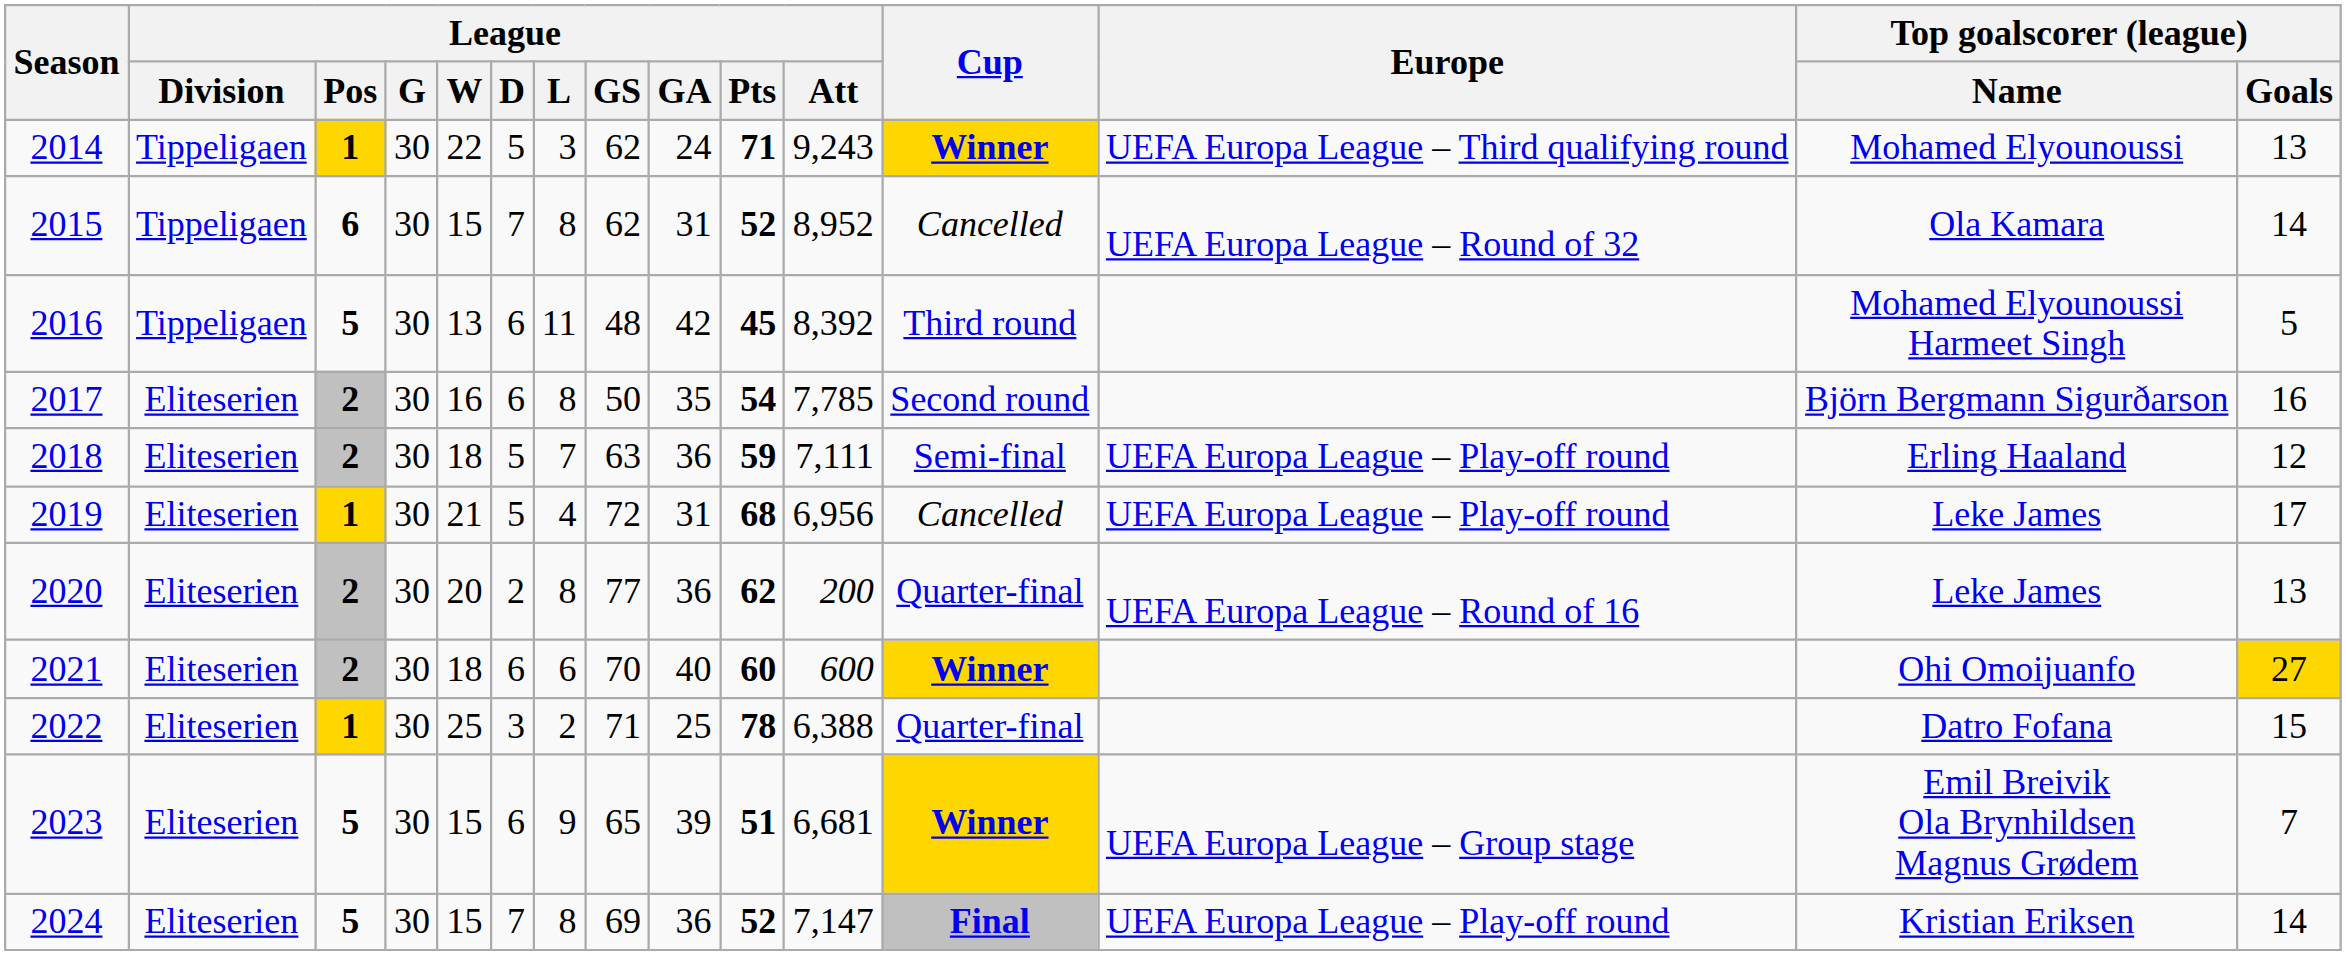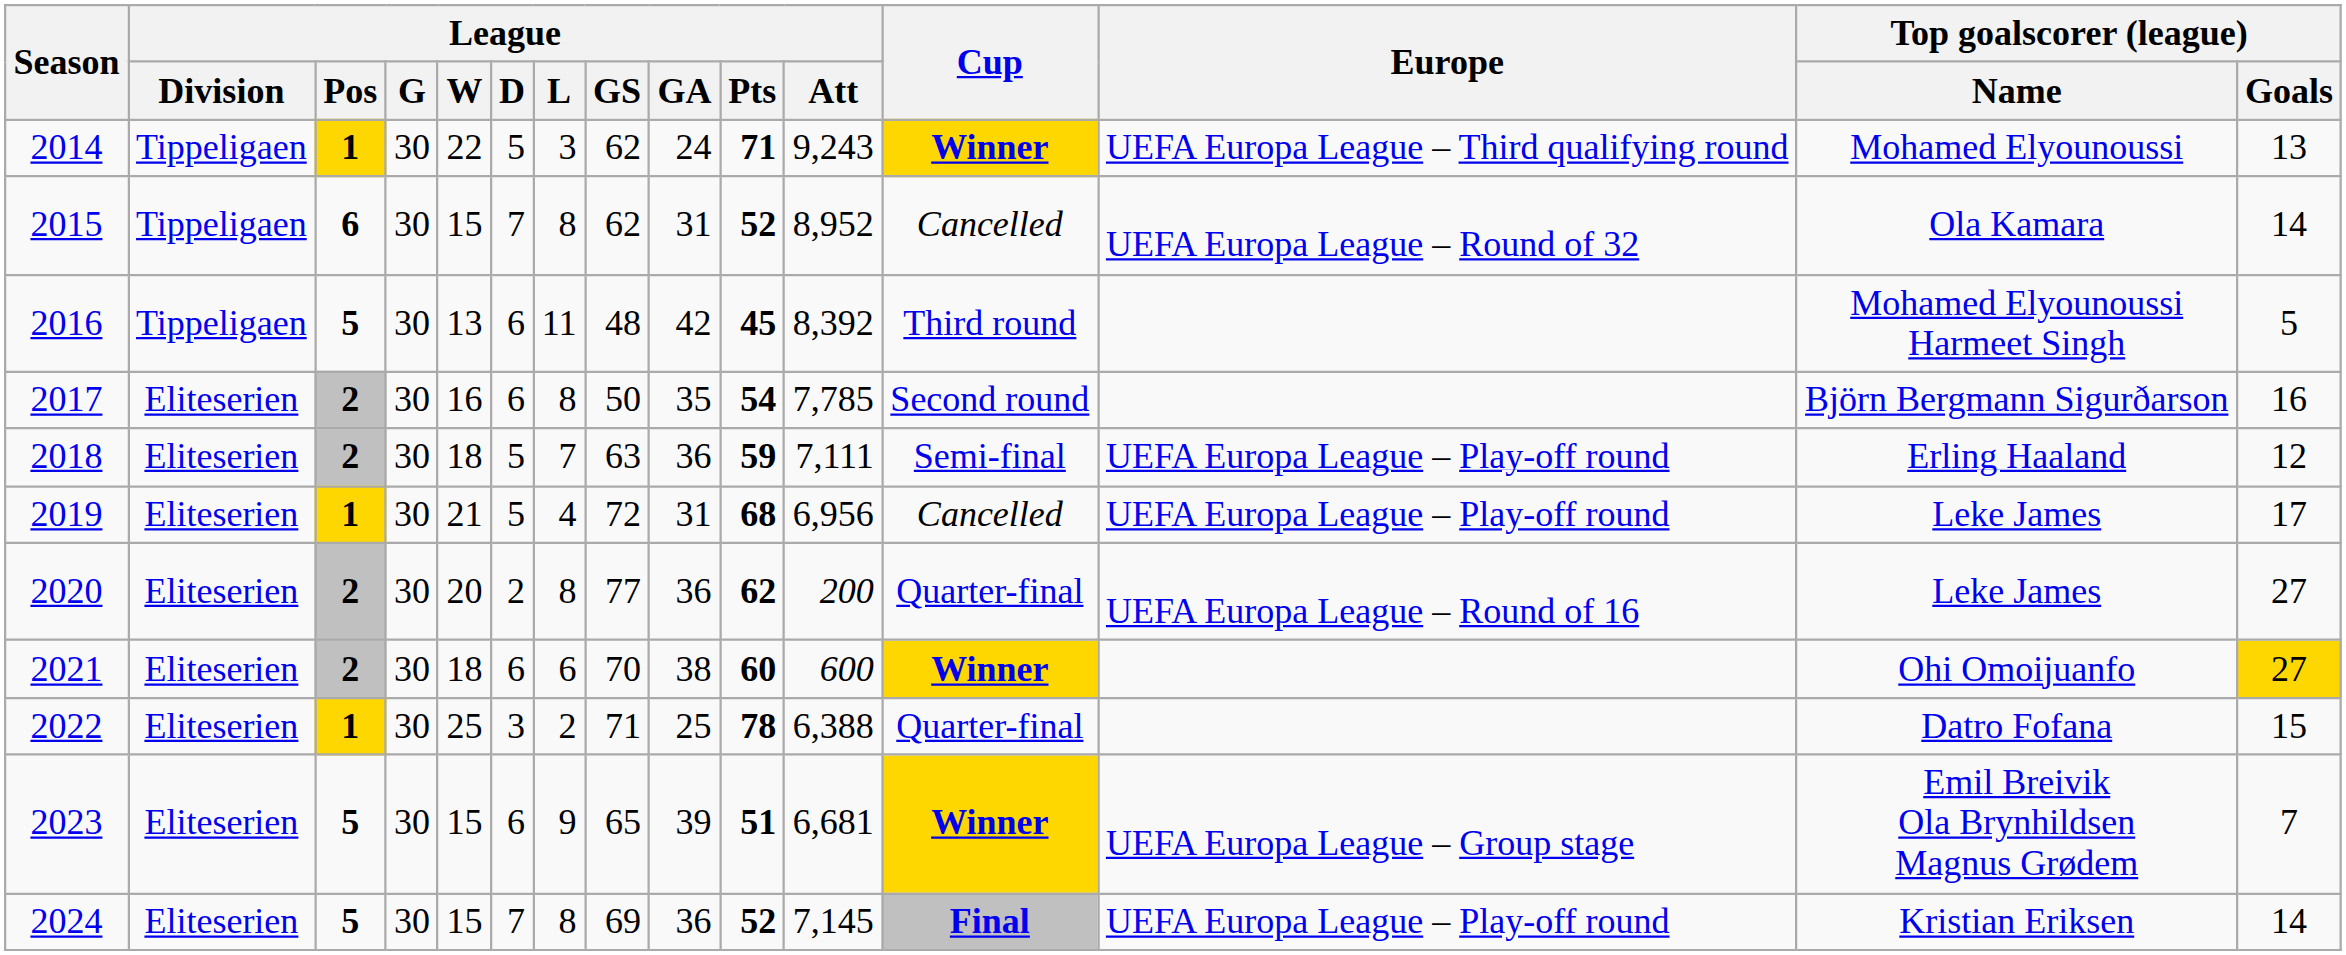 <table class="wikitable" style="text-align: center">
 <tr>
 <th rowspan="2">Season</th>
 <th colspan="10">League</th>
 <th rowspan="2"><a href='#'>Cup</a></th>
 <th rowspan="2">Europe</th>
 <th colspan="2">Top goalscorer (league)</th>
 </tr>
 <tr>
 <th>Division</th>
 <th>Pos</th>
 <th>G</th>
 <th>W</th>
 <th>D</th>
 <th>L</th>
 <th>GS</th>
 <th>GA</th>
 <th>Pts</th>
 <th>Att</th>
 <th>Name</th>
 <th>Goals</th>
 </tr>
 <tr>
 <td><a href='#'>2014</a></td>
 <td><a href='#'>Tippeligaen</a></td>
 <td bgcolor=gold><strong>1</strong></td>
 <td align=right>30</td>
 <td align=right>22</td>
 <td align=right>5</td>
 <td align=right>3</td>
 <td align=right>62</td>
 <td align=right>24</td>
 <td align=right><strong>71</strong></td>
 <td align=right>9,243</td>
 <td bgcolor=gold><strong><a href='#'>Winner</a></strong></td>
 <td align="left"><a href='#'>UEFA Europa League</a> – <a href='#'>Third qualifying round</a></td>
 <td><a href='#'>Mohamed Elyounoussi</a></td>
 <td>13</td>
 </tr>
 <tr>
 <td><a href='#'>2015</a></td>
 <td><a href='#'>Tippeligaen</a></td>
 <td><strong>6</strong></td>
 <td align=right>30</td>
 <td align=right>15</td>
 <td align=right>7</td>
 <td align=right>8</td>
 <td align=right>62</td>
 <td align=right>31</td>
 <td align=right><strong>52</strong></td>
 <td align=right>8,952</td>
 <td><em>Cancelled</em></td>
 <td align="left"> <br><a href='#'>UEFA Europa League</a> – <a href='#'>Round of 32</a></td>
 <td><a href='#'>Ola Kamara</a></td>
 <td>14</td>
 </tr>
 <tr>
 <td><a href='#'>2016</a></td>
 <td><a href='#'>Tippeligaen</a></td>
 <td><strong>5</strong></td>
 <td align=right>30</td>
 <td align=right>13</td>
 <td align=right>6</td>
 <td align=right>11</td>
 <td align=right>48</td>
 <td align=right>42</td>
 <td align=right><strong>45</strong></td>
 <td align=right>8,392</td>
 <td><a href='#'>Third round</a></td>
 <td></td>
 <td><a href='#'>Mohamed Elyounoussi</a> <br> <a href='#'>Harmeet Singh</a></td>
 <td>5</td>
 </tr>
 <tr>
 <td><a href='#'>2017</a></td>
 <td><a href='#'>Eliteserien</a></td>
 <td bgcolor=silver><strong>2</strong></td>
 <td align=right>30</td>
 <td align=right>16</td>
 <td align=right>6</td>
 <td align=right>8</td>
 <td align=right>50</td>
 <td align=right>35</td>
 <td align=right><strong>54</strong></td>
 <td align=right>7,785</td>
 <td><a href='#'>Second round</a></td>
 <td></td>
 <td><a href='#'>Björn Bergmann Sigurðarson</a></td>
 <td>16</td>
 </tr>
 <tr>
 <td><a href='#'>2018</a></td>
 <td><a href='#'>Eliteserien</a></td>
 <td bgcolor=silver><strong>2</strong></td>
 <td align=right>30</td>
 <td align=right>18</td>
 <td align=right>5</td>
 <td align=right>7</td>
 <td align=right>63</td>
 <td align=right>36</td>
 <td align=right><strong>59</strong></td>
 <td align=right>7,111</td>
 <td><a href='#'>Semi-final</a></td>
 <td align="left"><a href='#'>UEFA Europa League</a> – <a href='#'>Play-off round</a></td>
 <td><a href='#'>Erling Haaland</a></td>
 <td>12</td>
 </tr>
 <tr>
 <td><a href='#'>2019</a></td>
 <td><a href='#'>Eliteserien</a></td>
 <td bgcolor=gold><strong>1</strong></td>
 <td align=right>30</td>
 <td align=right>21</td>
 <td align=right>5</td>
 <td align=right>4</td>
 <td align=right>72</td>
 <td align=right>31</td>
 <td align=right><strong>68</strong></td>
 <td align=right>6,956</td>
 <td><em>Cancelled</em></td>
 <td align="left"><a href='#'>UEFA Europa League</a> – <a href='#'>Play-off round</a></td>
 <td><a href='#'>Leke James</a></td>
 <td>17</td>
 </tr>
 <tr>
 <td><a href='#'>2020</a></td>
 <td><a href='#'>Eliteserien</a></td>
 <td bgcolor=silver><strong>2</strong></td>
 <td align=right>30</td>
 <td align=right>20</td>
 <td align=right>2</td>
 <td align=right>8</td>
 <td align=right>77</td>
 <td align=right>36</td>
 <td align=right><strong>62</strong></td>
 <td align=right><em>200</em></td>
 <td><a href='#'>Quarter-final</a></td>
 <td align="left"><br><a href='#'>UEFA Europa League</a> – <a href='#'>Round of 16</a></td>
 <td><a href='#'>Leke James</a></td>
-<td>13</td>
+<td>27</td>
 </tr>
 <tr>
 <td><a href='#'>2021</a></td>
 <td><a href='#'>Eliteserien</a></td>
 <td bgcolor=silver><strong>2</strong></td>
 <td align=right>30</td>
 <td align=right>18</td>
 <td align=right>6</td>
 <td align=right>6</td>
 <td align=right>70</td>
-<td align=right>40</td>
+<td align=right>38</td>
 <td align=right><strong>60</strong></td>
 <td align=right><em>600</em></td>
 <td bgcolor=gold><strong><a href='#'>Winner</a></strong></td>
 <td align="left"></td>
 <td><a href='#'>Ohi Omoijuanfo</a></td>
 <td bgcolor=gold>27</td>
 </tr>
 <tr>
 <td><a href='#'>2022</a></td>
 <td><a href='#'>Eliteserien</a></td>
 <td bgcolor=gold><strong>1</strong></td>
 <td align=right>30</td>
 <td align=right>25</td>
 <td align=right>3</td>
 <td align=right>2</td>
 <td align=right>71</td>
 <td align=right>25</td>
 <td align=right><strong>78</strong></td>
 <td align=right>6,388</td>
 <td><a href='#'>Quarter-final</a></td>
 <td align="left"></td>
 <td><a href='#'>Datro Fofana</a></td>
 <td>15</td>
 </tr>
 <tr>
 <td><a href='#'>2023</a></td>
 <td><a href='#'>Eliteserien</a></td>
 <td><strong>5</strong></td>
 <td align=right>30</td>
 <td align=right>15</td>
 <td align=right>6</td>
 <td align=right>9</td>
 <td align=right>65</td>
 <td align=right>39</td>
 <td align=right><strong>51</strong></td>
 <td align=right>6,681</td>
 <td bgcolor=gold><strong><a href='#'>Winner</a></strong></td>
 <td align="left"><br><a href='#'>UEFA Europa League</a> – <a href='#'>Group stage</a><em><br></em></td>
 <td><a href='#'>Emil Breivik</a><br><a href='#'>Ola Brynhildsen</a> <br> <a href='#'>Magnus Grødem</a></td>
 <td>7</td>
 </tr>
 <tr>
 <td><a href='#'>2024</a></td>
 <td><a href='#'>Eliteserien</a></td>
 <td><strong>5</strong></td>
 <td align=right>30</td>
 <td align=right>15</td>
 <td align=right>7</td>
 <td align=right>8</td>
 <td align=right>69</td>
 <td align=right>36</td>
 <td align=right><strong>52</strong></td>
-<td align=right>7,147</td>
+<td align=right>7,145</td>
 <td bgcolor=Silver><strong><a href='#'>Final</a></strong></td>
 <td align="left"><a href='#'>UEFA Europa League</a> – <a href='#'>Play-off round</a></td>
 <td><a href='#'>Kristian Eriksen</a></td>
 <td>14</td>
 </tr>
 </table>
